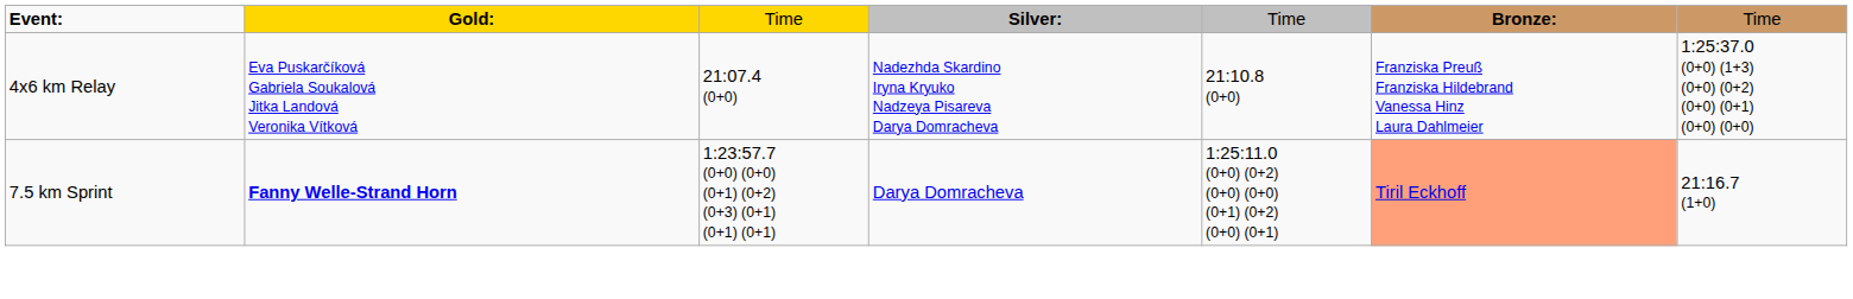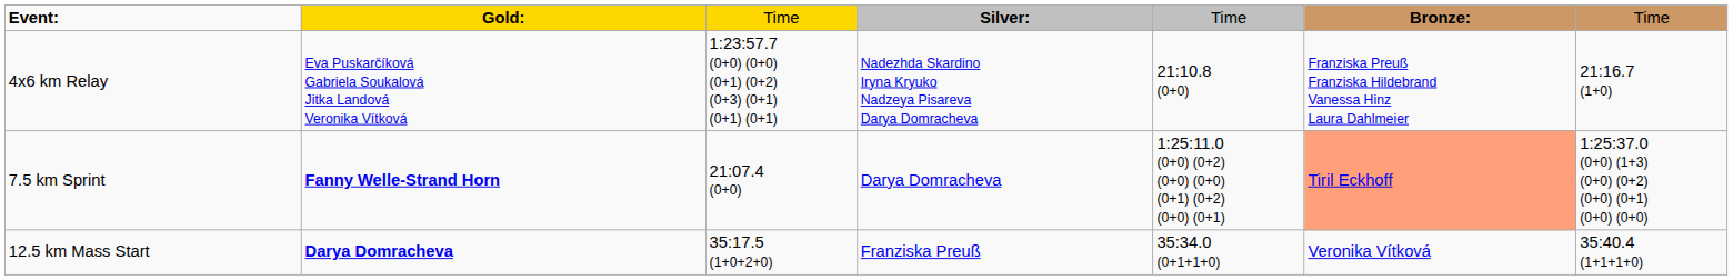 <table class="wikitable" width=85%>
 <tr>
 <td><strong>Event:</strong></td>
 <td style="text-align:center;background-color:gold;"><strong>Gold:</strong></td>
 <td style="text-align:center;background-color:gold;">Time</td>
 <td style="text-align:center;background-color:silver;"><strong>Silver:</strong></td>
 <td style="text-align:center;background-color:silver;">Time</td>
 <td style="text-align:center;background-color:#CC9966;"><strong>Bronze:</strong></td>
 <td style="text-align:center;background-color:#CC9966;">Time</td>
 </tr>
 <tr>
 <td>4x6 km Relay<br></td>
 <td><strong></strong><br><small><a href='#'>Eva Puskarčíková</a><br><a href='#'>Gabriela Soukalová</a><br><a href='#'>Jitka Landová</a><br><a href='#'>Veronika Vítková</a></small></td>
-<td>21:07.4<br><small>(0+0)</small></td>
+<td>1:23:57.7<br><small>(0+0) (0+0)<br>(0+1) (0+2)<br>(0+3) (0+1)<br>(0+1) (0+1)</small></td>
 <td><br><small><a href='#'>Nadezhda Skardino</a><br><a href='#'>Iryna Kryuko</a><br><a href='#'>Nadzeya Pisareva</a><br><a href='#'>Darya Domracheva</a></small></td>
 <td>21:10.8<br><small>(0+0)</small></td>
 <td><br><small><a href='#'>Franziska Preuß</a><br><a href='#'>Franziska Hildebrand</a><br><a href='#'>Vanessa Hinz</a><br><a href='#'>Laura Dahlmeier</a></small></td>
-<td>1:25:37.0<br><small>(0+0) (1+3)<br>(0+0) (0+2)<br>(0+0) (0+1)<br>(0+0) (0+0)</small></td>
+<td>21:16.7<br><small>(1+0)</small></td>
 </tr>
 <tr>
 <td>7.5 km Sprint<br></td>
 <td><strong><a href='#'>Fanny Welle-Strand Horn</a></strong><br><small></small></td>
-<td>1:23:57.7<br><small>(0+0) (0+0)<br>(0+1) (0+2)<br>(0+3) (0+1)<br>(0+1) (0+1)</small></td>
+<td>21:07.4<br><small>(0+0)</small></td>
 <td><a href='#'>Darya Domracheva</a><br><small></small></td>
 <td>1:25:11.0<br><small>(0+0) (0+2)<br>(0+0) (0+0)<br>(0+1) (0+2)<br>(0+0) (0+1)</small></td>
 <td style="background: lightsalmon;"><a href='#'>Tiril Eckhoff</a><br><small></small></td>
-<td>21:16.7<br><small>(1+0)</small></td>
+<td>1:25:37.0<br><small>(0+0) (1+3)<br>(0+0) (0+2)<br>(0+0) (0+1)<br>(0+0) (0+0)</small></td>
+</tr>
+<tr>
+<td>12.5 km Mass Start<br></td>
+<td><strong><a href='#'>Darya Domracheva</a></strong><br><small></small></td>
+<td>35:17.5	<br><small>(1+0+2+0)</small></td>
+<td><a href='#'>Franziska Preuß</a><br><small></small></td>
+<td>35:34.0<br><small>(0+1+1+0)</small></td>
+<td><a href='#'>Veronika Vítková</a><br><small></small></td>
+<td>35:40.4<br><small>(1+1+1+0)</small></td>
 </tr>
 </table>
